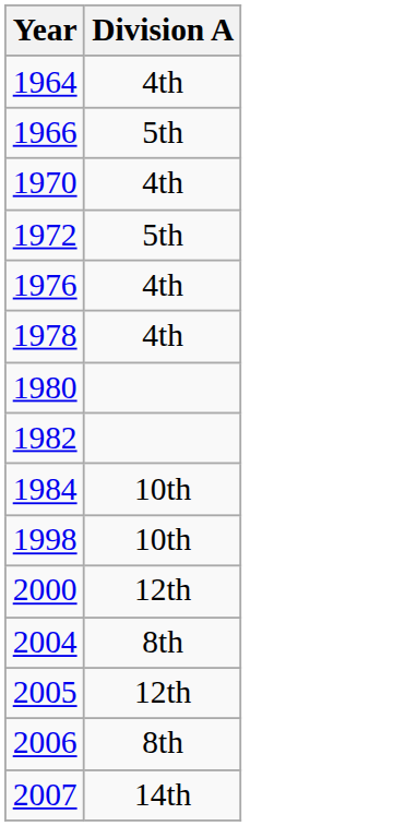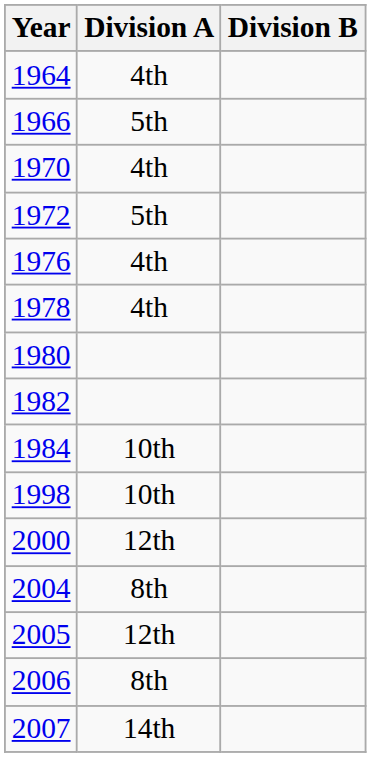 <table class="wikitable" style="text-align:center">
 <tr>
 <th>Year</th>
 <th>Division A</th>
+<th>Division B</th>
 </tr>
 <tr>
 <td><a href='#'>1964</a></td>
 <td>4th</td>
+<td></td>
 </tr>
 <tr>
 <td><a href='#'>1966</a></td>
 <td>5th</td>
+<td></td>
 </tr>
 <tr>
 <td><a href='#'>1970</a></td>
 <td>4th</td>
+<td></td>
 </tr>
 <tr>
 <td><a href='#'>1972</a></td>
 <td>5th</td>
+<td></td>
 </tr>
 <tr>
 <td><a href='#'>1976</a></td>
 <td>4th</td>
+<td></td>
 </tr>
 <tr>
 <td><a href='#'>1978</a></td>
 <td>4th</td>
+<td></td>
 </tr>
 <tr>
 <td><a href='#'>1980</a></td>
+<td></td>
 <td></td>
 </tr>
 <tr>
 <td><a href='#'>1982</a></td>
 <td></td>
+<td></td>
 </tr>
 <tr>
 <td><a href='#'>1984</a></td>
 <td>10th</td>
+<td></td>
 </tr>
 <tr>
 <td><a href='#'>1998</a></td>
 <td>10th</td>
+<td></td>
 </tr>
 <tr>
 <td><a href='#'>2000</a></td>
 <td>12th</td>
+<td></td>
 </tr>
 <tr>
 <td><a href='#'>2004</a></td>
 <td>8th</td>
+<td></td>
 </tr>
 <tr>
 <td><a href='#'>2005</a></td>
 <td>12th</td>
+<td></td>
 </tr>
 <tr>
 <td><a href='#'>2006</a></td>
 <td>8th</td>
+<td></td>
 </tr>
 <tr>
 <td><a href='#'>2007</a></td>
 <td>14th</td>
+<td></td>
 </tr>
 </table>
